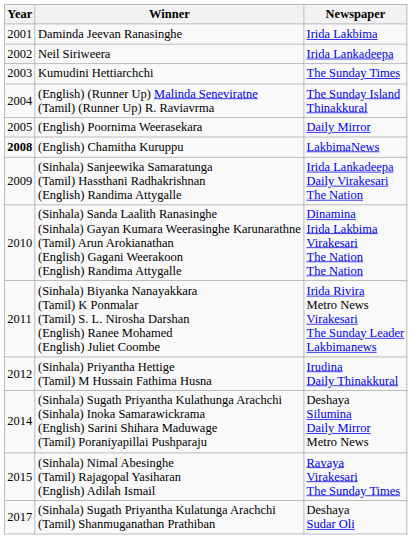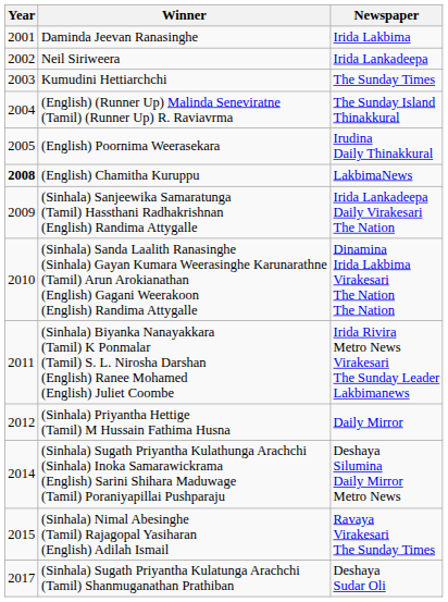 <table class="wikitable sortable mw-collapsible mw-collapsed">
 <tr>
 <th>Year</th>
 <th>Winner</th>
 <th>Newspaper</th>
 </tr>
 <tr>
 <td>2001</td>
 <td>Daminda Jeevan Ranasinghe</td>
 <td><a href='#'>Irida Lakbima</a></td>
 </tr>
 <tr>
 <td>2002</td>
 <td>Neil Siriweera</td>
 <td><a href='#'>Irida Lankadeepa</a></td>
 </tr>
 <tr>
 <td>2003</td>
 <td>Kumudini Hettiarchchi</td>
 <td><a href='#'>The Sunday Times</a></td>
 </tr>
 <tr>
 <td>2004</td>
 <td>(English) (Runner Up) <a href='#'>Malinda Seneviratne</a><br>(Tamil) (Runner Up) R. Raviavrma</td>
 <td><a href='#'>The Sunday Island</a><br><a href='#'>Thinakkural</a></td>
 </tr>
 <tr>
 <td>2005</td>
 <td>(English) Poornima Weerasekara</td>
-<td><a href='#'>Daily Mirror</a></td>
+<td><a href='#'>Irudina</a><br><a href='#'>Daily Thinakkural</a></td>
 </tr>
 <tr>
 <td><strong>2008</strong></td>
 <td>(English) Chamitha Kuruppu</td>
 <td><a href='#'>LakbimaNews</a></td>
 </tr>
 <tr>
 <td>2009</td>
 <td>(Sinhala) Sanjeewika Samaratunga<br>(Tamil) Hassthani Radhakrishnan<br>(English) Randima Attygalle</td>
 <td><a href='#'>Irida Lankadeepa</a><br><a href='#'>Daily Virakesari</a><br><a href='#'>The Nation</a></td>
 </tr>
 <tr>
 <td>2010</td>
 <td>(Sinhala) Sanda Laalith Ranasinghe<br>(Sinhala) Gayan Kumara Weerasinghe Karunarathne<br>(Tamil) Arun Arokianathan<br>(English) Gagani Weerakoon<br>(English) Randima Attygalle</td>
 <td><a href='#'>Dinamina</a><br><a href='#'>Irida Lakbima</a><br><a href='#'>Virakesari</a><br><a href='#'>The Nation</a><br><a href='#'>The Nation</a></td>
 </tr>
 <tr>
 <td>2011</td>
 <td>(Sinhala) Biyanka Nanayakkara<br>(Tamil) K Ponmalar<br>(Tamil) S. L. Nirosha Darshan<br>(English) Ranee Mohamed<br>(English) Juliet Coombe</td>
 <td><a href='#'>Irida Rivira</a><br>Metro News<br><a href='#'>Virakesari</a><br><a href='#'>The Sunday Leader</a><br><a href='#'>Lakbimanews</a></td>
 </tr>
 <tr>
 <td>2012</td>
 <td>(Sinhala) Priyantha Hettige<br>(Tamil) M Hussain Fathima Husna</td>
-<td><a href='#'>Irudina</a><br><a href='#'>Daily Thinakkural</a></td>
+<td><a href='#'>Daily Mirror</a></td>
 </tr>
 <tr>
 <td>2014</td>
 <td>(Sinhala) Sugath Priyantha Kulathunga Arachchi<br>(Sinhala) Inoka Samarawickrama<br>(English) Sarini Shihara Maduwage<br>(Tamil) Poraniyapillai Pushparaju</td>
 <td>Deshaya<br><a href='#'>Silumina</a><br><a href='#'>Daily Mirror</a><br>Metro News</td>
 </tr>
 <tr>
 <td>2015</td>
 <td>(Sinhala) Nimal Abesinghe<br>(Tamil) Rajagopal Yasiharan<br>(English) Adilah Ismail</td>
 <td><a href='#'>Ravaya</a><br><a href='#'>Virakesari</a><br><a href='#'>The Sunday Times</a></td>
 </tr>
 <tr>
 <td>2017</td>
 <td>(Sinhala) Sugath Priyantha Kulatunga Arachchi<br>(Tamil) Shanmuganathan Prathiban</td>
 <td>Deshaya<br><a href='#'>Sudar Oli</a></td>
 </tr>
 </table>
